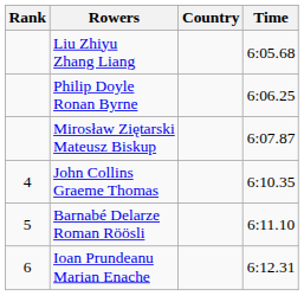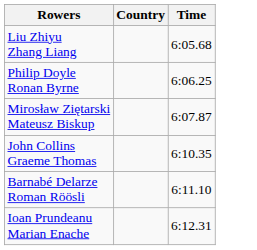 <table class="wikitable" style="text-align:center">
 <tr>
-<th>Rank</th>
 <th>Rowers</th>
 <th>Country</th>
 <th>Time</th>
 </tr>
 <tr>
-<td></td>
 <td align="left"><a href='#'>Liu Zhiyu</a><br><a href='#'>Zhang Liang</a></td>
 <td align="left"></td>
 <td>6:05.68</td>
 </tr>
 <tr>
-<td></td>
 <td align="left"><a href='#'>Philip Doyle</a><br><a href='#'>Ronan Byrne</a></td>
 <td align="left"></td>
 <td>6:06.25</td>
 </tr>
 <tr>
-<td></td>
 <td align="left"><a href='#'>Mirosław Ziętarski</a><br><a href='#'>Mateusz Biskup</a></td>
 <td align="left"></td>
 <td>6:07.87</td>
 </tr>
 <tr>
-<td>4</td>
 <td align="left"><a href='#'>John Collins</a><br><a href='#'>Graeme Thomas</a></td>
 <td align="left"></td>
 <td>6:10.35</td>
 </tr>
 <tr>
-<td>5</td>
 <td align="left"><a href='#'>Barnabé Delarze</a><br><a href='#'>Roman Röösli</a></td>
 <td align="left"></td>
 <td>6:11.10</td>
 </tr>
 <tr>
-<td>6</td>
 <td align="left"><a href='#'>Ioan Prundeanu</a><br><a href='#'>Marian Enache</a></td>
 <td align="left"></td>
 <td>6:12.31</td>
 </tr>
 </table>
